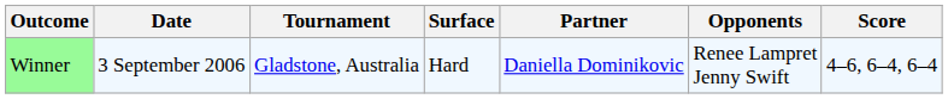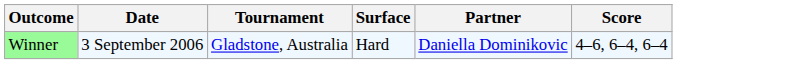 <table class="sortable wikitable" style=font-size:97%>
 <tr>
 <th>Outcome</th>
 <th>Date</th>
 <th>Tournament</th>
 <th>Surface</th>
 <th>Partner</th>
-<th>Opponents</th>
 <th>Score</th>
 </tr>
 <tr style="background:#f0f8ff;">
 <td style="background:#98fb98;">Winner</td>
 <td>3 September 2006</td>
 <td><a href='#'>Gladstone</a>, Australia</td>
 <td>Hard</td>
 <td> <a href='#'>Daniella Dominikovic</a></td>
-<td> Renee Lampret <br>  Jenny Swift</td>
 <td>4–6, 6–4, 6–4</td>
 </tr>
 </table>
